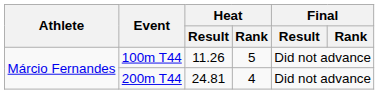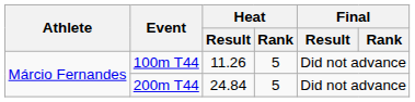 <table class="wikitable" style="font-size:90%">
 <tr>
 <th rowspan="2">Athlete</th>
 <th rowspan="2">Event</th>
 <th colspan="2">Heat</th>
 <th colspan="2">Final</th>
 </tr>
 <tr>
 <th>Result</th>
 <th>Rank</th>
 <th>Result</th>
 <th>Rank</th>
 </tr>
 <tr align=center>
 <td align=left rowspan=2><a href='#'>Márcio Fernandes</a></td>
 <td align=left><a href='#'>100m T44</a></td>
 <td>11.26</td>
 <td>5</td>
 <td colspan="2">Did not advance</td>
 </tr>
 <tr align=center>
 <td align=left><a href='#'>200m T44</a></td>
-<td>24.81</td>
-<td>4</td>
+<td>24.84</td>
+<td>5</td>
 <td colspan="2">Did not advance</td>
 </tr>
 </table>
